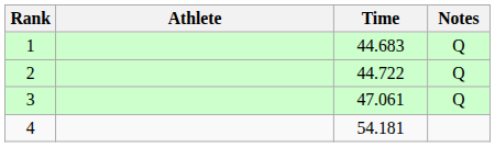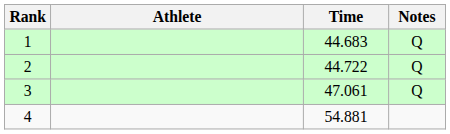 <table class=wikitable style="text-align:center">
 <tr>
 <th width=40>Rank</th>
 <th width=250>Athlete</th>
 <th width=80>Time</th>
 <th width=50>Notes</th>
 </tr>
 <tr bgcolor="ccffcc">
 <td>1</td>
 <td align=left></td>
 <td>44.683</td>
 <td>Q</td>
 </tr>
 <tr bgcolor="ccffcc">
 <td>2</td>
 <td align=left></td>
 <td>44.722</td>
 <td>Q</td>
 </tr>
 <tr bgcolor="ccffcc">
 <td>3</td>
 <td align=left></td>
 <td>47.061</td>
 <td>Q</td>
 </tr>
 <tr>
 <td>4</td>
 <td align=left></td>
-<td>54.181</td>
+<td>54.881</td>
 <td></td>
 </tr>
 </table>
